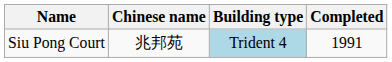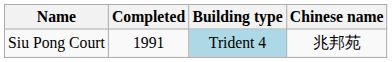 <table class="wikitable" style="text-align: center">
 <tr>
 <th>Name</th>
+<th>Completed</th>
+<th>Building type</th>
 <th>Chinese name</th>
-<th>Building type</th>
-<th>Completed</th>
 </tr>
 <tr>
 <td>Siu Pong Court</td>
+<td>1991</td>
+<td style="background: lightblue;">Trident 4</td>
 <td>兆邦苑</td>
-<td style="background: lightblue;">Trident 4</td>
-<td>1991</td>
 </tr>
 </table>
